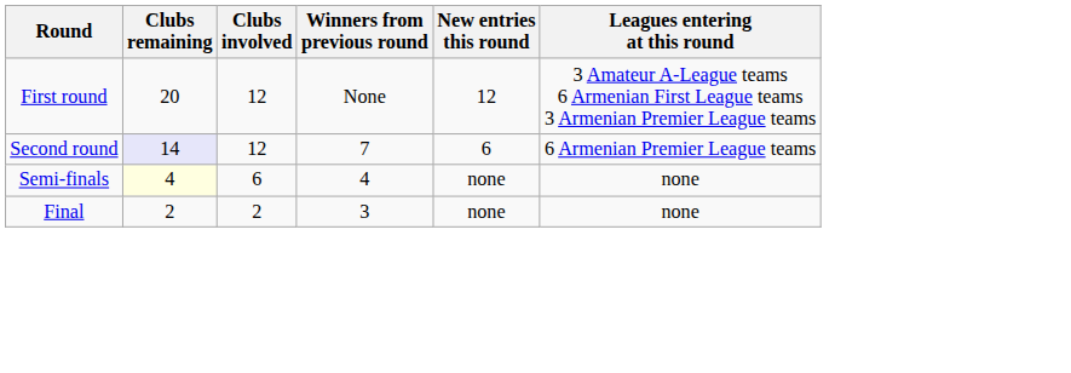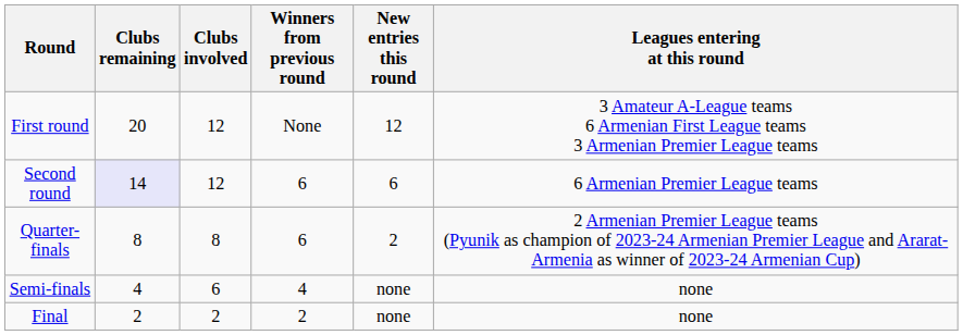 <table class="wikitable" style="text-align:center">
 <tr>
 <th>Round</th>
 <th>Clubs<br>remaining</th>
 <th>Clubs<br>involved</th>
 <th>Winners from<br>previous round</th>
 <th>New entries<br>this round</th>
 <th>Leagues entering<br>at this round</th>
 </tr>
 <tr>
 <td><a href='#'>First round</a></td>
 <td>20</td>
 <td>12</td>
 <td>None</td>
 <td>12</td>
 <td>3 <a href='#'>Amateur A-League</a>  teams <br> 6 <a href='#'>Armenian First League</a> teams <br> 3 <a href='#'>Armenian Premier League</a> teams</td>
 </tr>
 <tr>
 <td><a href='#'>Second round</a></td>
 <td style="background: lavender;">14</td>
 <td>12</td>
-<td>7</td>
+<td>6</td>
 <td>6</td>
 <td>6 <a href='#'>Armenian Premier League</a> teams</td>
 </tr>
 <tr>
+<td><a href='#'>Quarter-finals</a></td>
+<td>8</td>
+<td>8</td>
+<td>6</td>
+<td>2</td>
+<td>2 <a href='#'>Armenian Premier League</a> teams <br> (<a href='#'>Pyunik</a> as champion of <a href='#'>2023-24 Armenian Premier League</a> and <a href='#'>Ararat-Armenia</a> as winner of <a href='#'>2023-24 Armenian Cup</a>)</td>
+</tr>
+<tr>
 <td><a href='#'>Semi-finals</a></td>
-<td style="background: lightyellow;">4</td>
+<td>4</td>
 <td>6</td>
 <td>4</td>
 <td>none</td>
 <td>none</td>
 </tr>
 <tr>
 <td><a href='#'>Final</a></td>
 <td>2</td>
 <td>2</td>
-<td>3</td>
+<td>2</td>
 <td>none</td>
 <td>none</td>
 </tr>
 </table>
